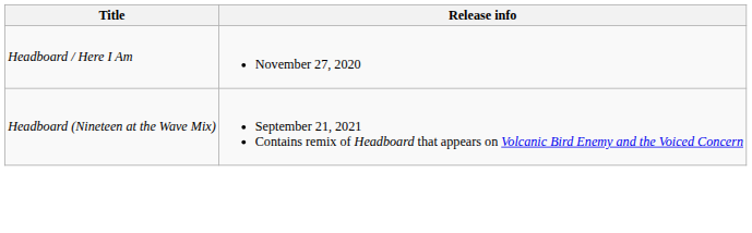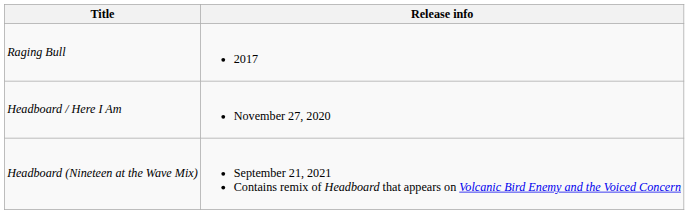 <table class="wikitable">
 <tr>
 <th>Title</th>
 <th>Release info</th>
+</tr>
+<tr>
+<td><em>Raging Bull</em></td>
+<td><br><ul><li>2017</li></ul></td>
 </tr>
 <tr>
 <td><em>Headboard / Here I Am</em></td>
 <td><br><ul><li>November 27, 2020</li></ul></td>
 </tr>
 <tr>
 <td><em>Headboard (Nineteen at the Wave Mix)</em></td>
 <td><br><ul><li>September 21, 2021</li><li>Contains remix of <em>Headboard</em> that appears on <em><a href='#'>Volcanic Bird Enemy and the Voiced Concern</a></em></li></ul></td>
 </tr>
 </table>
